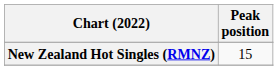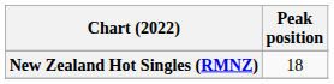 <table class="wikitable sortable plainrowheaders" style="text-align:center">
 <tr>
 <th scope="col">Chart (2022)</th>
 <th scope="col">Peak<br>position</th>
 </tr>
 <tr>
 </tr>
 <tr>
 </tr>
 <tr>
 <th scope="row">New Zealand Hot Singles (<a href='#'>RMNZ</a>)</th>
-<td>15</td>
+<td>18</td>
 </tr>
 <tr>
 </tr>
 <tr>
 </tr>
 <tr>
 </tr>
 <tr>
 </tr>
 </table>
